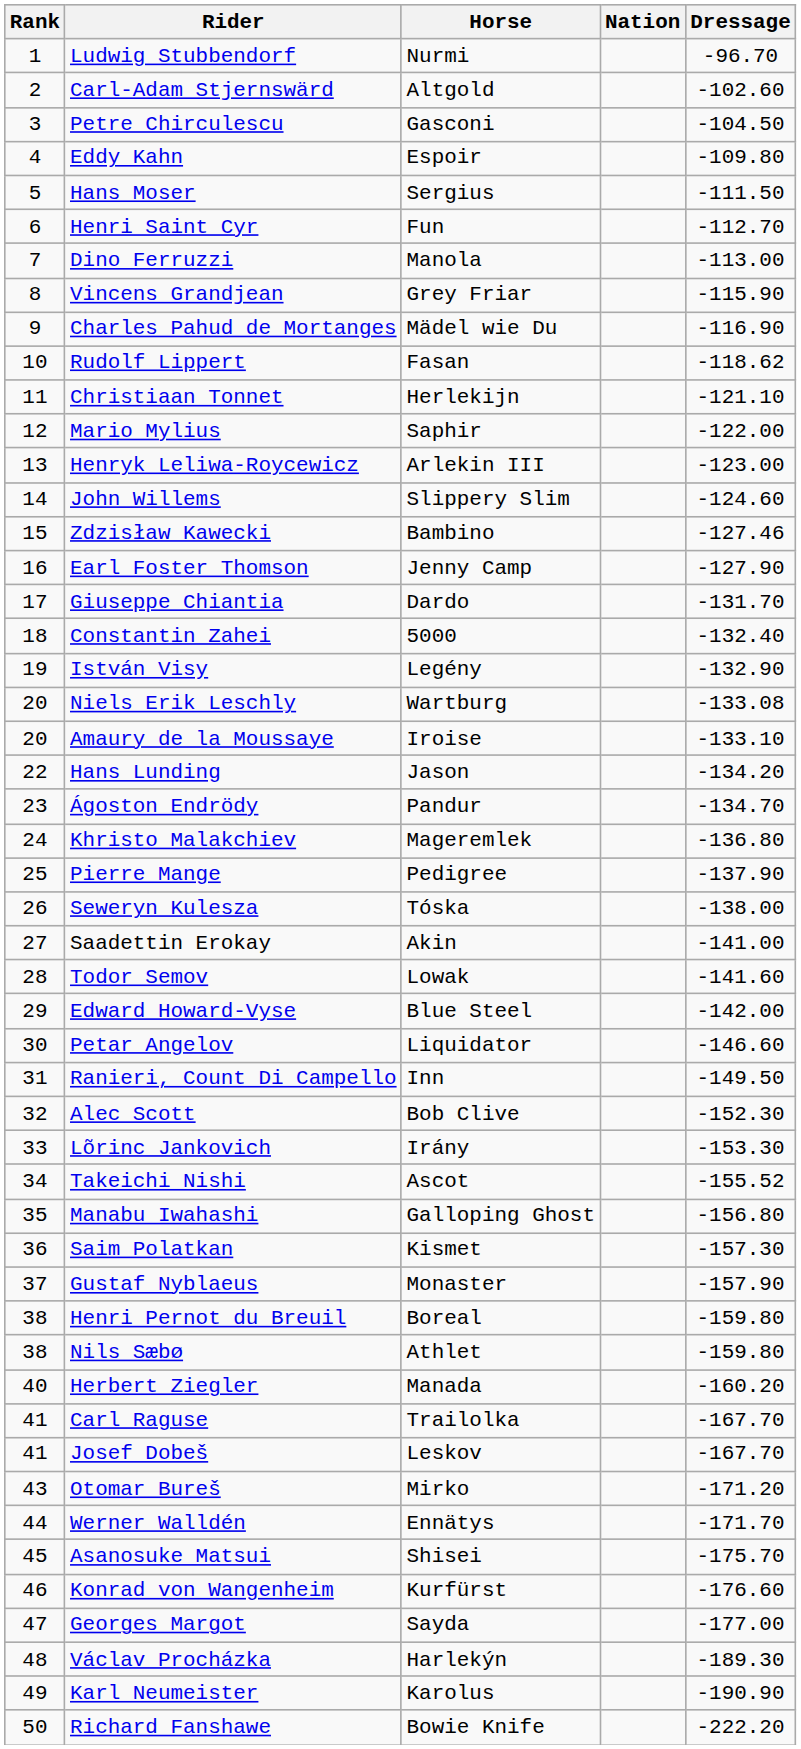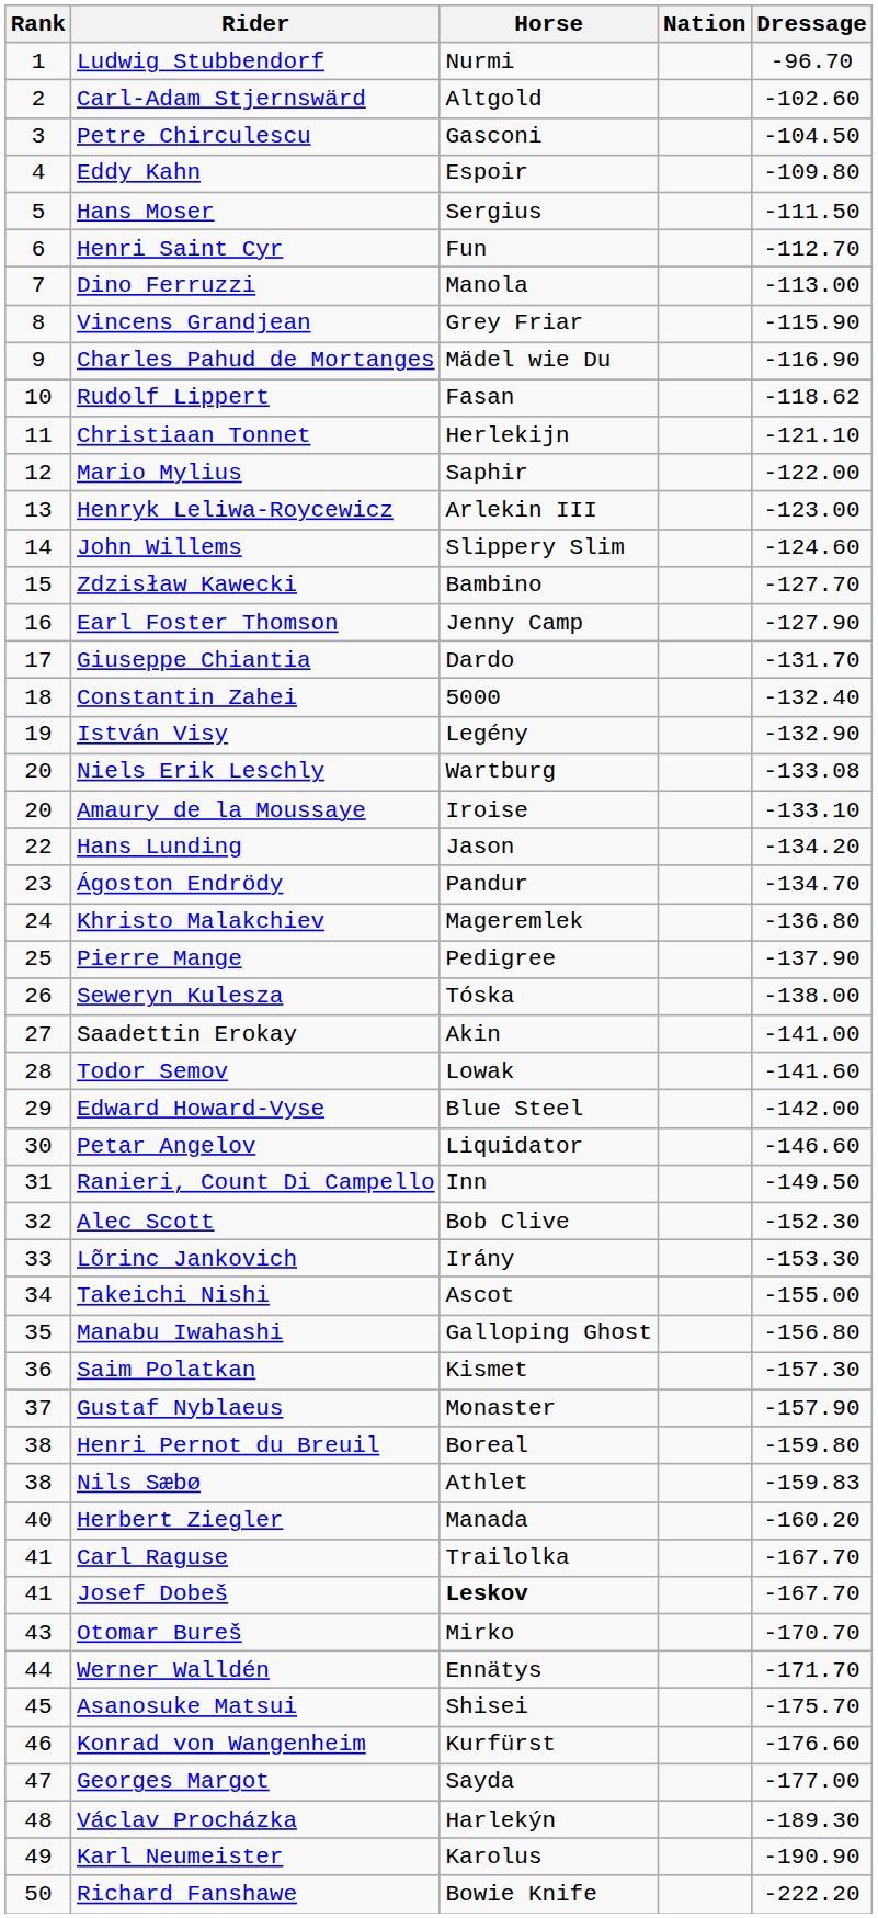 <table class="wikitable sortable" style="text-align:center">
 <tr>
 <th>Rank</th>
 <th>Rider</th>
 <th>Horse</th>
 <th>Nation</th>
 <th>Dressage</th>
 </tr>
 <tr>
 <td>1</td>
 <td align=left><a href='#'>Ludwig Stubbendorf</a></td>
 <td align=left>Nurmi</td>
 <td align=left></td>
 <td>-96.70</td>
 </tr>
 <tr>
 <td>2</td>
 <td align=left><a href='#'>Carl-Adam Stjernswärd</a></td>
 <td align=left>Altgold</td>
 <td align=left></td>
 <td>-102.60</td>
 </tr>
 <tr>
 <td>3</td>
 <td align=left><a href='#'>Petre Chirculescu</a></td>
 <td align=left>Gasconi</td>
 <td align=left></td>
 <td>-104.50</td>
 </tr>
 <tr>
 <td>4</td>
 <td align=left><a href='#'>Eddy Kahn</a></td>
 <td align=left>Espoir</td>
 <td align=left></td>
 <td>-109.80</td>
 </tr>
 <tr>
 <td>5</td>
 <td align=left><a href='#'>Hans Moser</a></td>
 <td align=left>Sergius</td>
 <td align=left></td>
 <td>-111.50</td>
 </tr>
 <tr>
 <td>6</td>
 <td align=left><a href='#'>Henri Saint Cyr</a></td>
 <td align=left>Fun</td>
 <td align=left></td>
 <td>-112.70</td>
 </tr>
 <tr>
 <td>7</td>
 <td align=left><a href='#'>Dino Ferruzzi</a></td>
 <td align=left>Manola</td>
 <td align=left></td>
 <td>-113.00</td>
 </tr>
 <tr>
 <td>8</td>
 <td align=left><a href='#'>Vincens Grandjean</a></td>
 <td align=left>Grey Friar</td>
 <td align=left></td>
 <td>-115.90</td>
 </tr>
 <tr>
 <td>9</td>
 <td align=left><a href='#'>Charles Pahud de Mortanges</a></td>
 <td align=left>Mädel wie Du</td>
 <td align=left></td>
 <td>-116.90</td>
 </tr>
 <tr>
 <td>10</td>
 <td align=left><a href='#'>Rudolf Lippert</a></td>
 <td align=left>Fasan</td>
 <td align=left></td>
 <td>-118.62</td>
 </tr>
 <tr>
 <td>11</td>
 <td align=left><a href='#'>Christiaan Tonnet</a></td>
 <td align=left>Herlekijn</td>
 <td align=left></td>
 <td>-121.10</td>
 </tr>
 <tr>
 <td>12</td>
 <td align=left><a href='#'>Mario Mylius</a></td>
 <td align=left>Saphir</td>
 <td align=left></td>
 <td>-122.00</td>
 </tr>
 <tr>
 <td>13</td>
 <td align=left><a href='#'>Henryk Leliwa-Roycewicz</a></td>
 <td align=left>Arlekin III</td>
 <td align=left></td>
 <td>-123.00</td>
 </tr>
 <tr>
 <td>14</td>
 <td align=left><a href='#'>John Willems</a></td>
 <td align=left>Slippery Slim</td>
 <td align=left></td>
 <td>-124.60</td>
 </tr>
 <tr>
 <td>15</td>
 <td align=left><a href='#'>Zdzisław Kawecki</a></td>
 <td align=left>Bambino</td>
 <td align=left></td>
-<td>-127.46</td>
+<td>-127.70</td>
 </tr>
 <tr>
 <td>16</td>
 <td align=left><a href='#'>Earl Foster Thomson</a></td>
 <td align=left>Jenny Camp</td>
 <td align=left></td>
 <td>-127.90</td>
 </tr>
 <tr>
 <td>17</td>
 <td align=left><a href='#'>Giuseppe Chiantia</a></td>
 <td align=left>Dardo</td>
 <td align=left></td>
 <td>-131.70</td>
 </tr>
 <tr>
 <td>18</td>
 <td align=left><a href='#'>Constantin Zahei</a></td>
 <td align=left>5000</td>
 <td align=left></td>
 <td>-132.40</td>
 </tr>
 <tr>
 <td>19</td>
 <td align=left><a href='#'>István Visy</a></td>
 <td align=left>Legény</td>
 <td align=left></td>
 <td>-132.90</td>
 </tr>
 <tr>
 <td>20</td>
 <td align=left><a href='#'>Niels Erik Leschly</a></td>
 <td align=left>Wartburg</td>
 <td align=left></td>
 <td>-133.08</td>
 </tr>
 <tr>
 <td>20</td>
 <td align=left><a href='#'>Amaury de la Moussaye</a></td>
 <td align=left>Iroise</td>
 <td align=left></td>
 <td>-133.10</td>
 </tr>
 <tr>
 <td>22</td>
 <td align=left><a href='#'>Hans Lunding</a></td>
 <td align=left>Jason</td>
 <td align=left></td>
 <td>-134.20</td>
 </tr>
 <tr>
 <td>23</td>
 <td align=left><a href='#'>Ágoston Endrödy</a></td>
 <td align=left>Pandur</td>
 <td align=left></td>
 <td>-134.70</td>
 </tr>
 <tr>
 <td>24</td>
 <td align=left><a href='#'>Khristo Malakchiev</a></td>
 <td align=left>Mageremlek</td>
 <td align=left></td>
 <td>-136.80</td>
 </tr>
 <tr>
 <td>25</td>
 <td align=left><a href='#'>Pierre Mange</a></td>
 <td align=left>Pedigree</td>
 <td align=left></td>
 <td>-137.90</td>
 </tr>
 <tr>
 <td>26</td>
 <td align=left><a href='#'>Seweryn Kulesza</a></td>
 <td align=left>Tóska</td>
 <td align=left></td>
 <td>-138.00</td>
 </tr>
 <tr>
 <td>27</td>
 <td align=left>Saadettin Erokay</td>
 <td align=left>Akin</td>
 <td align=left></td>
 <td>-141.00</td>
 </tr>
 <tr>
 <td>28</td>
 <td align=left><a href='#'>Todor Semov</a></td>
 <td align=left>Lowak</td>
 <td align=left></td>
 <td>-141.60</td>
 </tr>
 <tr>
 <td>29</td>
 <td align=left><a href='#'>Edward Howard-Vyse</a></td>
 <td align=left>Blue Steel</td>
 <td align=left></td>
 <td>-142.00</td>
 </tr>
 <tr>
 <td>30</td>
 <td align=left><a href='#'>Petar Angelov</a></td>
 <td align=left>Liquidator</td>
 <td align=left></td>
 <td>-146.60</td>
 </tr>
 <tr>
 <td>31</td>
 <td align=left><a href='#'>Ranieri, Count Di Campello</a></td>
 <td align=left>Inn</td>
 <td align=left></td>
 <td>-149.50</td>
 </tr>
 <tr>
 <td>32</td>
 <td align=left><a href='#'>Alec Scott</a></td>
 <td align=left>Bob Clive</td>
 <td align=left></td>
 <td>-152.30</td>
 </tr>
 <tr>
 <td>33</td>
 <td align=left><a href='#'>Lõrinc Jankovich</a></td>
 <td align=left>Irány</td>
 <td align=left></td>
 <td>-153.30</td>
 </tr>
 <tr>
 <td>34</td>
 <td align=left><a href='#'>Takeichi Nishi</a></td>
 <td align=left>Ascot</td>
 <td align=left></td>
-<td>-155.52</td>
+<td>-155.00</td>
 </tr>
 <tr>
 <td>35</td>
 <td align=left><a href='#'>Manabu Iwahashi</a></td>
 <td align=left>Galloping Ghost</td>
 <td align=left></td>
 <td>-156.80</td>
 </tr>
 <tr>
 <td>36</td>
 <td align=left><a href='#'>Saim Polatkan</a></td>
 <td align=left>Kismet</td>
 <td align=left></td>
 <td>-157.30</td>
 </tr>
 <tr>
 <td>37</td>
 <td align=left><a href='#'>Gustaf Nyblaeus</a></td>
 <td align=left>Monaster</td>
 <td align=left></td>
 <td>-157.90</td>
 </tr>
 <tr>
 <td>38</td>
 <td align=left><a href='#'>Henri Pernot du Breuil</a></td>
 <td align=left>Boreal</td>
 <td align=left></td>
 <td>-159.80</td>
 </tr>
 <tr>
 <td>38</td>
 <td align=left><a href='#'>Nils Sæbø</a></td>
 <td align=left>Athlet</td>
 <td align=left></td>
-<td>-159.80</td>
+<td>-159.83</td>
 </tr>
 <tr>
 <td>40</td>
 <td align=left><a href='#'>Herbert Ziegler</a></td>
 <td align=left>Manada</td>
 <td align=left></td>
 <td>-160.20</td>
 </tr>
 <tr>
 <td>41</td>
 <td align=left><a href='#'>Carl Raguse</a></td>
 <td align=left>Trailolka</td>
 <td align=left></td>
 <td>-167.70</td>
 </tr>
 <tr>
 <td>41</td>
 <td align=left><a href='#'>Josef Dobeš</a></td>
-<td align=left>Leskov</td>
+<td align=left><strong>Leskov</strong></td>
 <td align=left></td>
 <td>-167.70</td>
 </tr>
 <tr>
 <td>43</td>
 <td align=left><a href='#'>Otomar Bureš</a></td>
 <td align=left>Mirko</td>
 <td align=left></td>
-<td>-171.20</td>
+<td>-170.70</td>
 </tr>
 <tr>
 <td>44</td>
 <td align=left><a href='#'>Werner Walldén</a></td>
 <td align=left>Ennätys</td>
 <td align=left></td>
 <td>-171.70</td>
 </tr>
 <tr>
 <td>45</td>
 <td align=left><a href='#'>Asanosuke Matsui</a></td>
 <td align=left>Shisei</td>
 <td align=left></td>
 <td>-175.70</td>
 </tr>
 <tr>
 <td>46</td>
 <td align=left><a href='#'>Konrad von Wangenheim</a></td>
 <td align=left>Kurfürst</td>
 <td align=left></td>
 <td>-176.60</td>
 </tr>
 <tr>
 <td>47</td>
 <td align=left><a href='#'>Georges Margot</a></td>
 <td align=left>Sayda</td>
 <td align=left></td>
 <td>-177.00</td>
 </tr>
 <tr>
 <td>48</td>
 <td align=left><a href='#'>Václav Procházka</a></td>
 <td align=left>Harlekýn</td>
 <td align=left></td>
 <td>-189.30</td>
 </tr>
 <tr>
 <td>49</td>
 <td align=left><a href='#'>Karl Neumeister</a></td>
 <td align=left>Karolus</td>
 <td align=left></td>
 <td>-190.90</td>
 </tr>
 <tr>
 <td>50</td>
 <td align=left><a href='#'>Richard Fanshawe</a></td>
 <td align=left>Bowie Knife</td>
 <td align=left></td>
 <td>-222.20</td>
 </tr>
 </table>
